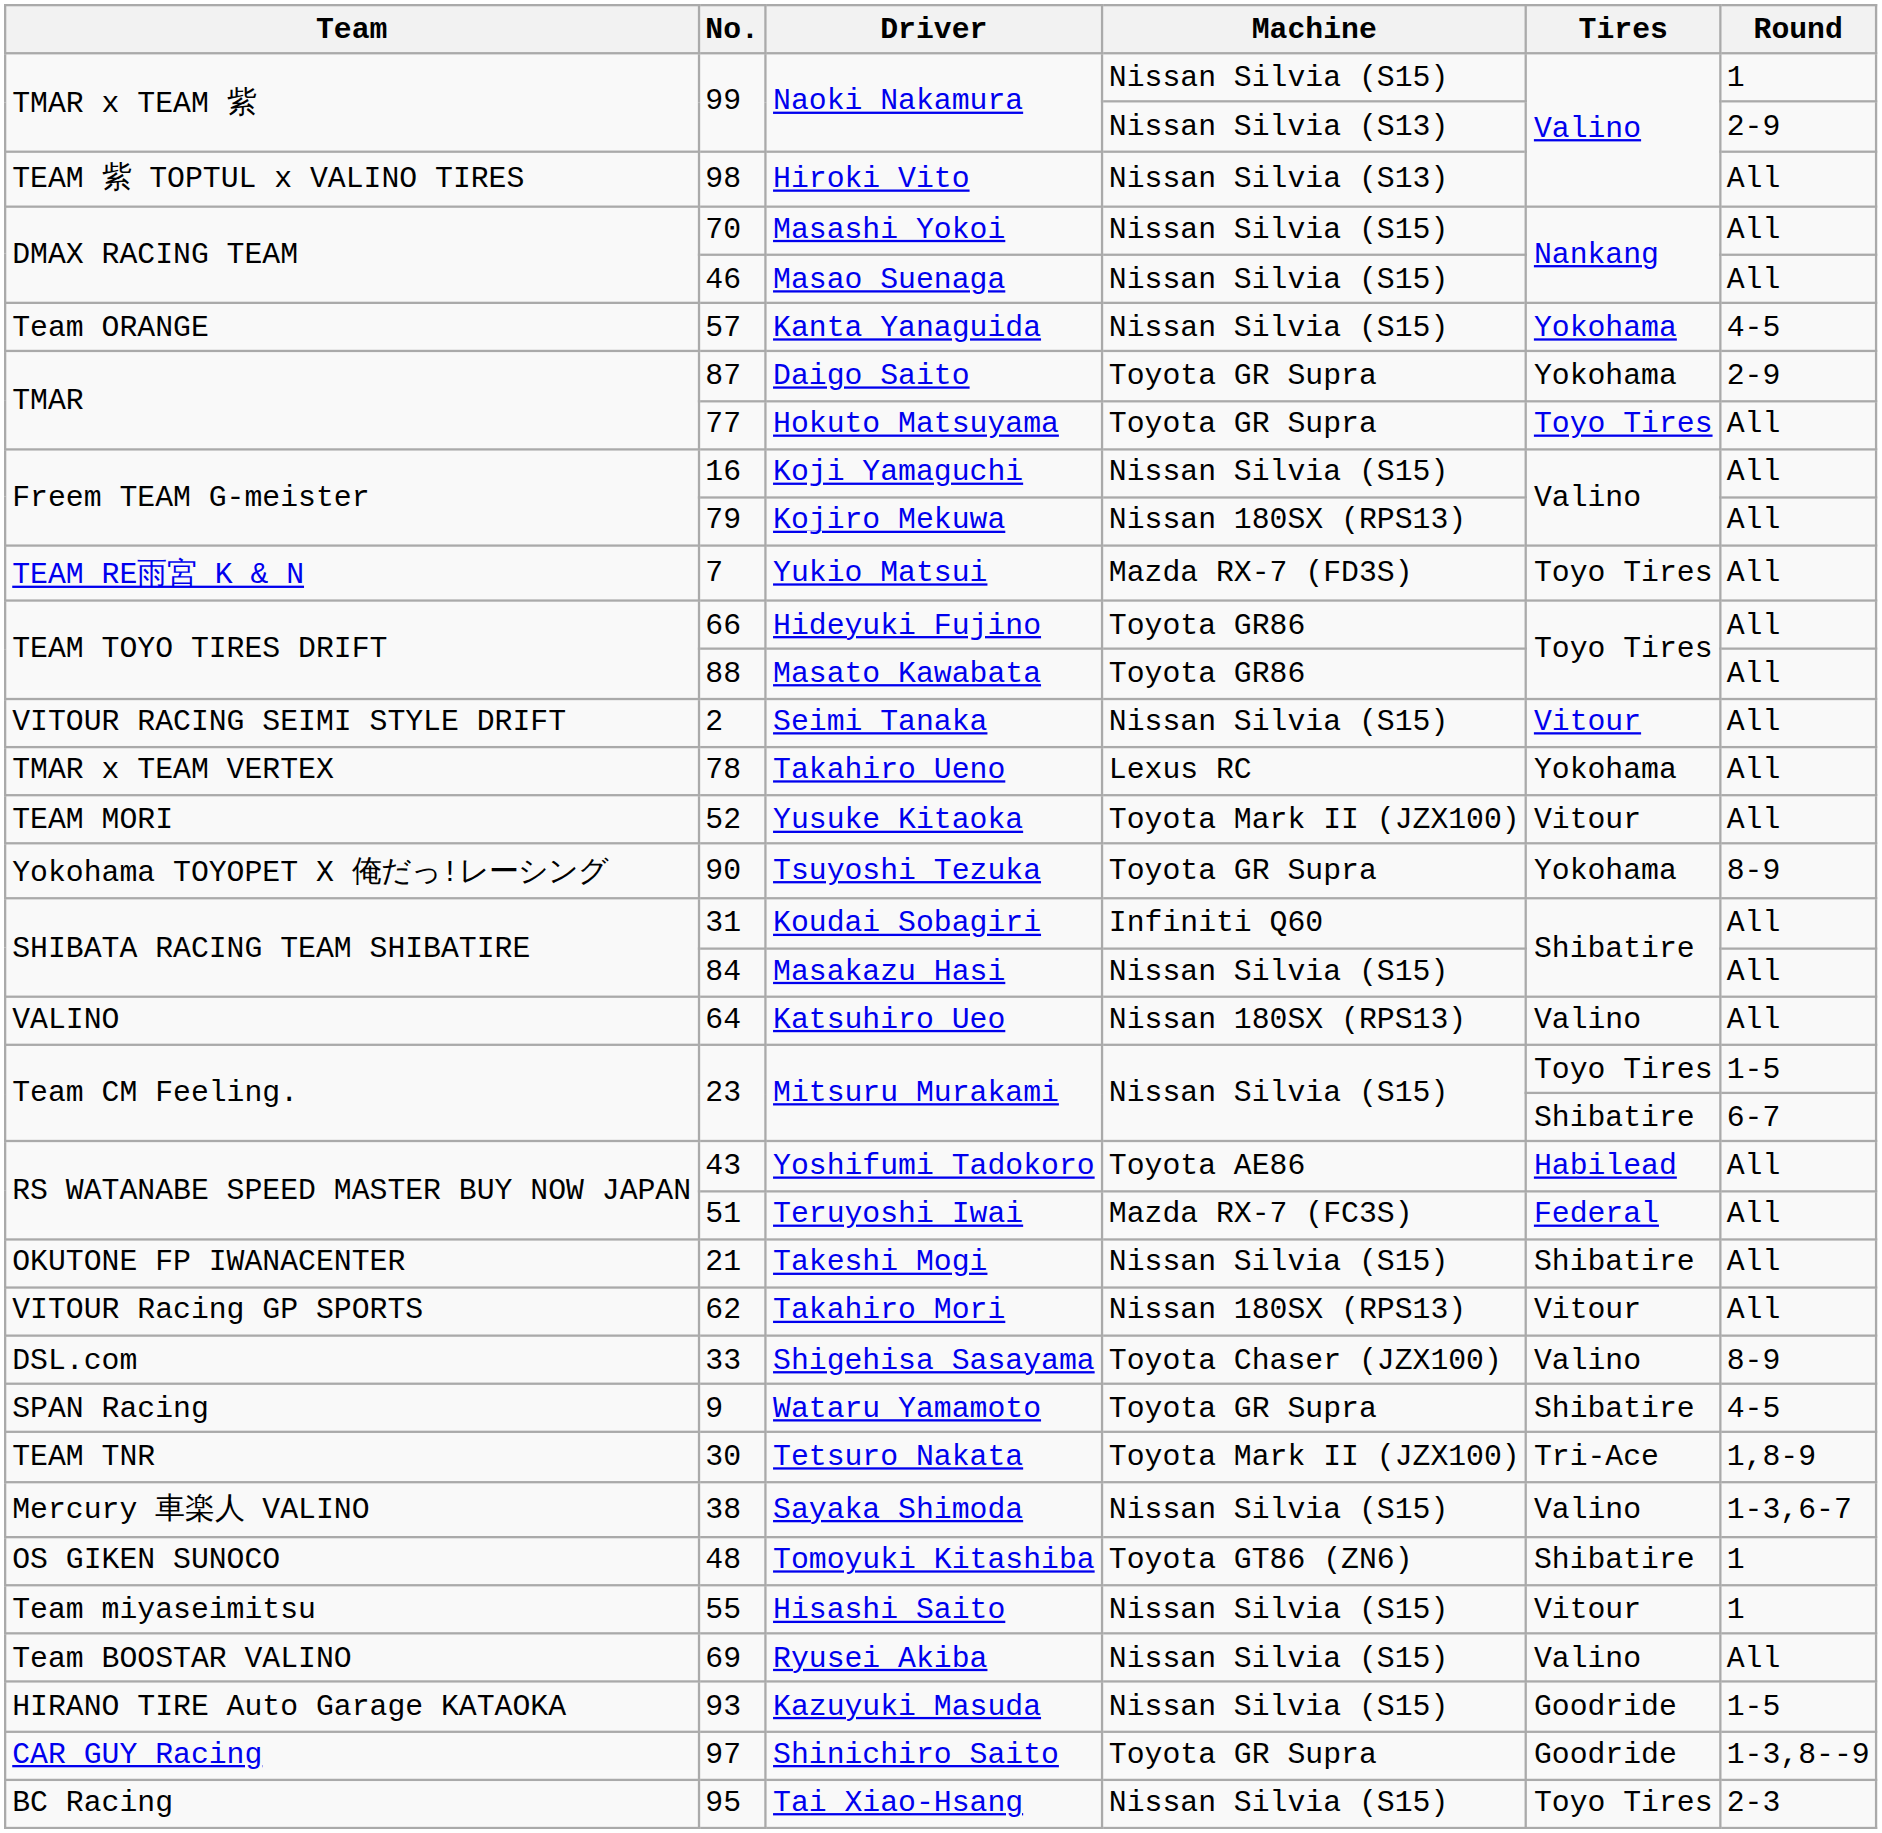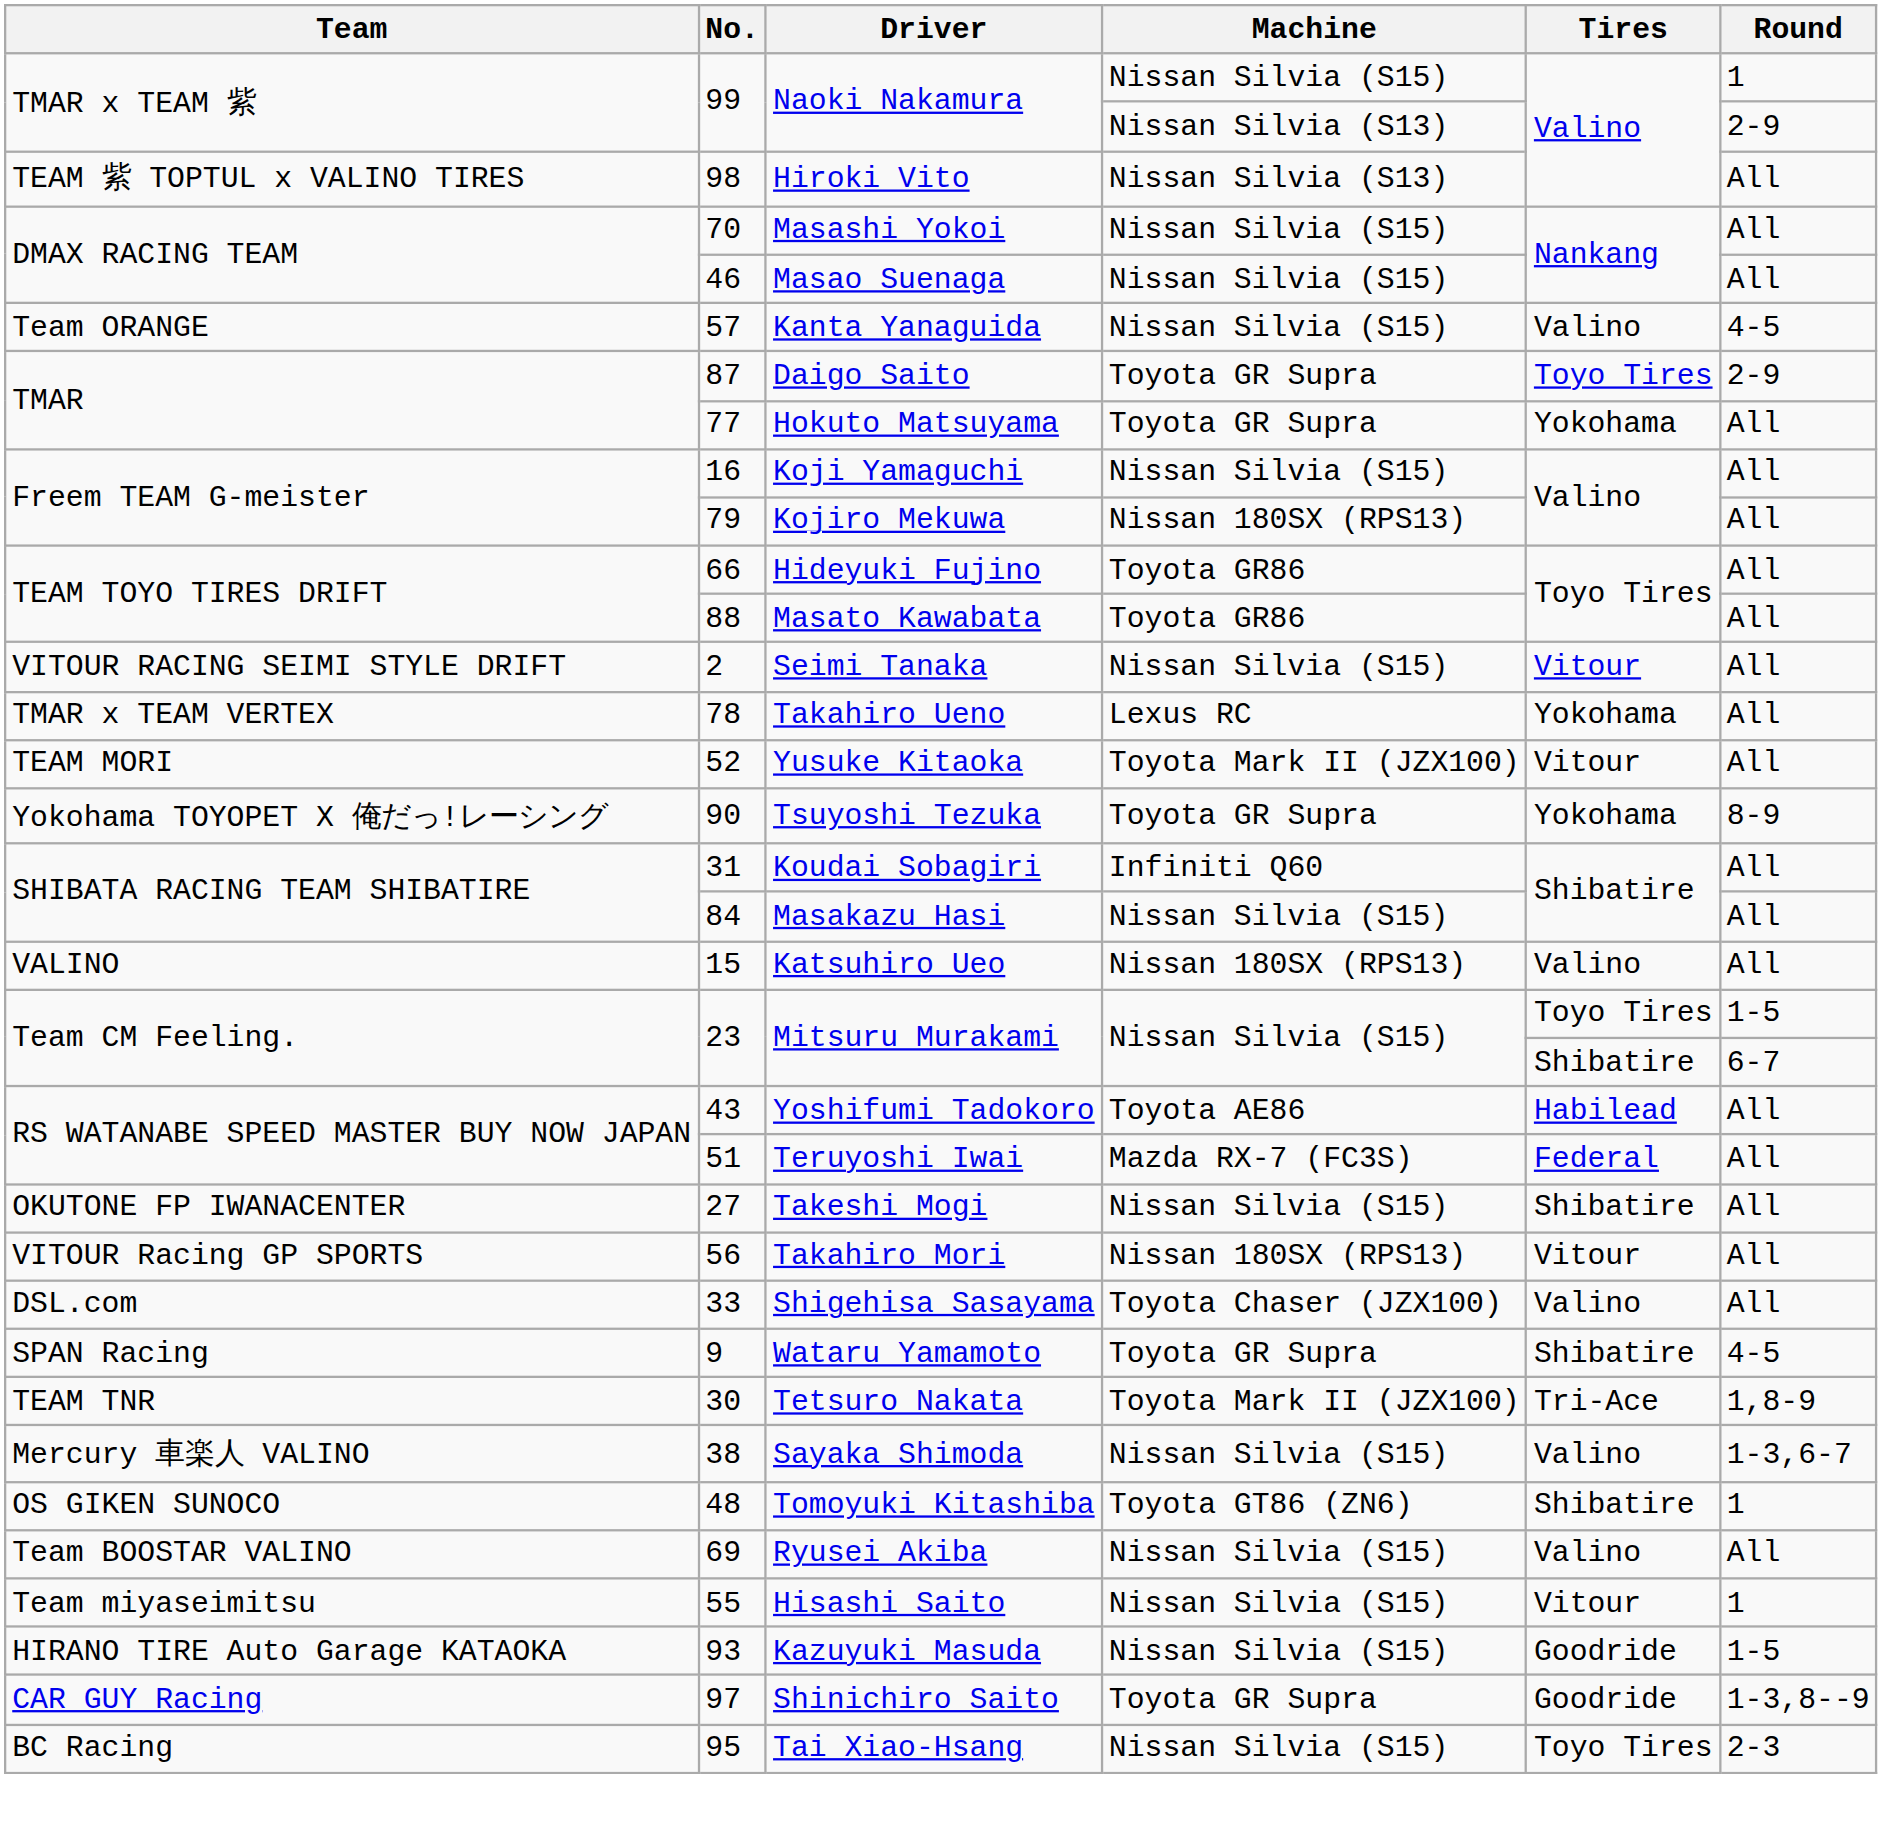 <table class="wikitable">
 <tr>
 <th><strong>Team</strong></th>
 <th><strong>No.</strong></th>
 <th>Driver</th>
 <th><strong>Machine</strong></th>
 <th><strong>Tires</strong></th>
 <th>Round</th>
 </tr>
 <tr>
 <td rowspan="2">TMAR x TEAM 紫</td>
 <td rowspan="2">99</td>
 <td rowspan="2"> <a href='#'>Naoki Nakamura</a></td>
 <td>Nissan Silvia (S15)</td>
 <td rowspan="3"><a href='#'>Valino</a></td>
 <td>1</td>
 </tr>
 <tr>
 <td>Nissan Silvia (S13)</td>
 <td>2-9</td>
 </tr>
 <tr>
 <td>TEAM 紫 TOPTUL x VALINO TIRES</td>
 <td>98</td>
 <td> <a href='#'>Hiroki Vito</a></td>
 <td>Nissan Silvia (S13)</td>
 <td>All</td>
 </tr>
 <tr>
 <td rowspan="2">DMAX RACING TEAM</td>
 <td>70</td>
 <td> <a href='#'>Masashi Yokoi</a></td>
 <td>Nissan Silvia (S15)</td>
 <td rowspan="2"><a href='#'>Nankang</a></td>
 <td>All</td>
 </tr>
 <tr>
 <td>46</td>
 <td> <a href='#'>Masao Suenaga</a></td>
 <td>Nissan Silvia (S15)</td>
 <td>All</td>
 </tr>
 <tr>
 <td>Team ORANGE</td>
 <td>57</td>
 <td> <a href='#'>Kanta Yanaguida</a></td>
 <td>Nissan Silvia (S15)</td>
-<td><a href='#'>Yokohama</a></td>
+<td>Valino</td>
 <td>4-5</td>
 </tr>
 <tr>
 <td rowspan="2">TMAR</td>
 <td>87</td>
 <td> <a href='#'>Daigo Saito</a></td>
 <td>Toyota GR Supra</td>
-<td>Yokohama</td>
+<td><a href='#'>Toyo Tires</a></td>
 <td>2-9</td>
 </tr>
 <tr>
 <td>77</td>
 <td> <a href='#'>Hokuto Matsuyama</a></td>
 <td>Toyota GR Supra</td>
-<td><a href='#'>Toyo Tires</a></td>
+<td>Yokohama</td>
 <td>All</td>
 </tr>
 <tr>
 <td rowspan="2">Freem TEAM G-meister</td>
 <td>16</td>
 <td> <a href='#'>Koji Yamaguchi</a></td>
 <td>Nissan Silvia (S15)</td>
 <td rowspan="2">Valino</td>
 <td>All</td>
 </tr>
 <tr>
 <td>79</td>
 <td> <a href='#'>Kojiro Mekuwa</a></td>
 <td>Nissan 180SX (RPS13)</td>
-<td>All</td>
-</tr>
-<tr>
-<td><a href='#'>TEAM RE雨宮 K & N</a></td>
-<td>7</td>
-<td> <a href='#'>Yukio Matsui</a></td>
-<td>Mazda RX-7 (FD3S)</td>
-<td>Toyo Tires</td>
 <td>All</td>
 </tr>
 <tr>
 <td rowspan="2">TEAM TOYO TIRES DRIFT</td>
 <td>66</td>
 <td> <a href='#'>Hideyuki Fujino</a></td>
 <td>Toyota GR86</td>
 <td rowspan="2">Toyo Tires</td>
 <td>All</td>
 </tr>
 <tr>
 <td>88</td>
 <td> <a href='#'>Masato Kawabata</a></td>
 <td>Toyota GR86</td>
 <td>All</td>
 </tr>
 <tr>
 <td>VITOUR RACING SEIMI STYLE DRIFT</td>
 <td>2</td>
 <td> <a href='#'>Seimi Tanaka</a></td>
 <td>Nissan Silvia (S15)</td>
 <td><a href='#'>Vitour</a></td>
 <td>All</td>
 </tr>
 <tr>
 <td>TMAR x TEAM VERTEX</td>
 <td>78</td>
 <td> <a href='#'>Takahiro Ueno</a></td>
 <td>Lexus RC</td>
 <td>Yokohama</td>
 <td>All</td>
 </tr>
 <tr>
 <td>TEAM MORI</td>
 <td>52</td>
 <td> <a href='#'>Yusuke Kitaoka</a></td>
 <td>Toyota Mark II (JZX100)</td>
 <td>Vitour</td>
 <td>All</td>
 </tr>
 <tr>
 <td>Yokohama TOYOPET X 俺だっ!レーシング</td>
 <td>90</td>
 <td> <a href='#'>Tsuyoshi Tezuka</a></td>
 <td>Toyota GR Supra</td>
 <td>Yokohama</td>
 <td>8-9</td>
 </tr>
 <tr>
 <td rowspan="2">SHIBATA RACING TEAM SHIBATIRE</td>
 <td>31</td>
 <td> <a href='#'>Koudai Sobagiri</a></td>
 <td>Infiniti Q60</td>
 <td rowspan="2">Shibatire</td>
 <td>All</td>
 </tr>
 <tr>
 <td>84</td>
 <td> <a href='#'>Masakazu Hasi</a></td>
 <td>Nissan Silvia (S15)</td>
 <td>All</td>
 </tr>
 <tr>
 <td>VALINO</td>
-<td>64</td>
+<td>15</td>
 <td> <a href='#'>Katsuhiro Ueo</a></td>
 <td>Nissan 180SX (RPS13)</td>
 <td>Valino</td>
 <td>All</td>
 </tr>
 <tr>
 <td rowspan="2">Team CM Feeling.</td>
 <td rowspan="2">23</td>
 <td rowspan="2"> <a href='#'>Mitsuru Murakami</a></td>
 <td rowspan="2">Nissan Silvia (S15)</td>
 <td>Toyo Tires</td>
 <td>1-5</td>
 </tr>
 <tr>
 <td>Shibatire</td>
 <td>6-7</td>
 </tr>
 <tr>
 <td rowspan="2">RS WATANABE SPEED MASTER BUY NOW JAPAN</td>
 <td>43</td>
 <td> <a href='#'>Yoshifumi Tadokoro</a></td>
 <td>Toyota AE86</td>
 <td><a href='#'>Habilead</a></td>
 <td>All</td>
 </tr>
 <tr>
 <td>51</td>
 <td> <a href='#'>Teruyoshi Iwai</a></td>
 <td>Mazda RX-7 (FC3S)</td>
 <td><a href='#'>Federal</a></td>
 <td>All</td>
 </tr>
 <tr>
 <td>OKUTONE FP IWANACENTER</td>
-<td>21</td>
+<td>27</td>
 <td> <a href='#'>Takeshi Mogi</a></td>
 <td>Nissan Silvia (S15)</td>
 <td>Shibatire</td>
 <td>All</td>
 </tr>
 <tr>
 <td>VITOUR Racing GP SPORTS</td>
-<td>62</td>
+<td>56</td>
 <td> <a href='#'>Takahiro Mori</a></td>
 <td>Nissan 180SX (RPS13)</td>
 <td>Vitour</td>
 <td>All</td>
 </tr>
 <tr>
 <td>DSL.com</td>
 <td>33</td>
 <td> <a href='#'>Shigehisa Sasayama</a></td>
 <td>Toyota Chaser (JZX100)</td>
 <td>Valino</td>
-<td>8-9</td>
+<td>All</td>
 </tr>
 <tr>
 <td>SPAN Racing</td>
 <td>9</td>
 <td> <a href='#'>Wataru Yamamoto</a></td>
 <td>Toyota GR Supra</td>
 <td>Shibatire</td>
 <td>4-5</td>
 </tr>
 <tr>
 <td>TEAM TNR</td>
 <td>30</td>
 <td> <a href='#'>Tetsuro Nakata</a></td>
 <td>Toyota Mark II (JZX100)</td>
 <td>Tri-Ace</td>
 <td>1,8-9</td>
 </tr>
 <tr>
 <td>Mercury 車楽人 VALINO</td>
 <td>38</td>
 <td> <a href='#'>Sayaka Shimoda</a></td>
 <td>Nissan Silvia (S15)</td>
 <td>Valino</td>
 <td>1-3,6-7</td>
 </tr>
 <tr>
 <td>OS GIKEN SUNOCO</td>
 <td>48</td>
 <td> <a href='#'>Tomoyuki Kitashiba</a></td>
 <td>Toyota GT86 (ZN6)</td>
 <td>Shibatire</td>
 <td>1</td>
 </tr>
 <tr>
+<td>Team BOOSTAR VALINO</td>
+<td>69</td>
+<td> <a href='#'>Ryusei Akiba</a></td>
+<td>Nissan Silvia (S15)</td>
+<td>Valino</td>
+<td>All</td>
+</tr>
+<tr>
 <td>Team miyaseimitsu</td>
 <td>55</td>
 <td> <a href='#'>Hisashi Saito</a></td>
 <td>Nissan Silvia (S15)</td>
 <td>Vitour</td>
 <td>1</td>
-</tr>
-<tr>
-<td>Team BOOSTAR VALINO</td>
-<td>69</td>
-<td> <a href='#'>Ryusei Akiba</a></td>
-<td>Nissan Silvia (S15)</td>
-<td>Valino</td>
-<td>All</td>
 </tr>
 <tr>
 <td>HIRANO TIRE Auto Garage KATAOKA</td>
 <td>93</td>
 <td> <a href='#'>Kazuyuki Masuda</a></td>
 <td>Nissan Silvia (S15)</td>
 <td>Goodride</td>
 <td>1-5</td>
 </tr>
 <tr>
 <td><a href='#'>CAR GUY Racing</a></td>
 <td>97</td>
 <td> <a href='#'>Shinichiro Saito</a></td>
 <td>Toyota GR Supra</td>
 <td>Goodride</td>
 <td>1-3,8--9</td>
 </tr>
 <tr>
 <td>BC Racing</td>
 <td>95</td>
 <td> <a href='#'>Tai Xiao-Hsang</a></td>
 <td>Nissan Silvia (S15)</td>
 <td>Toyo Tires</td>
 <td>2-3</td>
 </tr>
 </table>
